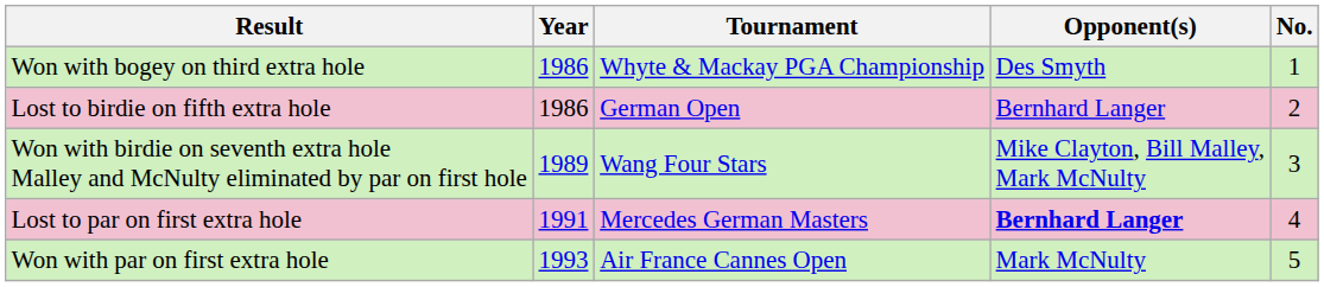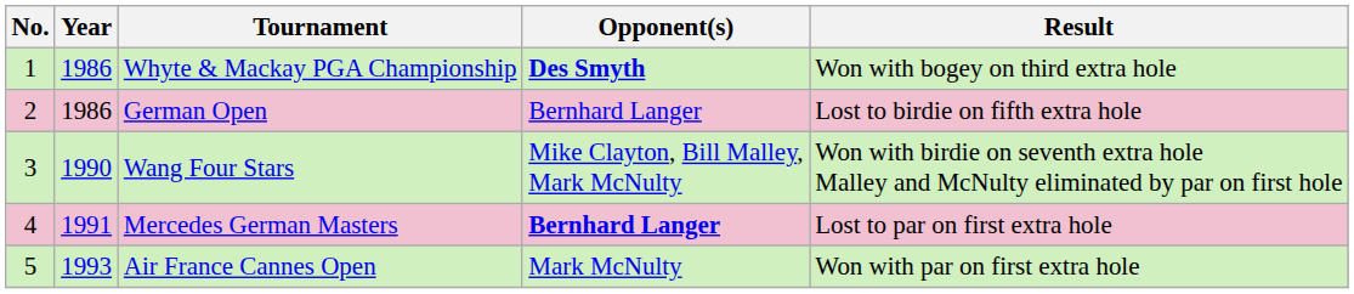 <table class="wikitable" style="font-size:95%;">
 <tr>
-<th>Result</th>
+<th>No.</th>
 <th>Year</th>
 <th>Tournament</th>
 <th>Opponent(s)</th>
-<th>No.</th>
+<th>Result</th>
 </tr>
 <tr style="background:#D0F0C0;">
-<td>Won with bogey on third extra hole</td>
+<td align=center>1</td>
 <td><a href='#'>1986</a></td>
 <td><a href='#'>Whyte & Mackay PGA Championship</a></td>
-<td> <a href='#'>Des Smyth</a></td>
-<td align=center>1</td>
+<td><strong> <a href='#'>Des Smyth</a></strong></td>
+<td>Won with bogey on third extra hole</td>
 </tr>
 <tr style="background:#F2C1D1;">
-<td>Lost to birdie on fifth extra hole</td>
+<td align=center>2</td>
 <td>1986</td>
 <td><a href='#'>German Open</a></td>
 <td> <a href='#'>Bernhard Langer</a></td>
-<td align=center>2</td>
+<td>Lost to birdie on fifth extra hole</td>
 </tr>
 <tr style="background:#D0F0C0;">
-<td>Won with birdie on seventh extra hole<br>Malley and McNulty eliminated by par on first hole</td>
-<td><a href='#'>1989</a></td>
+<td align=center>3</td>
+<td><a href='#'>1990</a></td>
 <td><a href='#'>Wang Four Stars</a></td>
 <td> <a href='#'>Mike Clayton</a>,  <a href='#'>Bill Malley</a>,<br> <a href='#'>Mark McNulty</a></td>
-<td align=center>3</td>
+<td>Won with birdie on seventh extra hole<br>Malley and McNulty eliminated by par on first hole</td>
 </tr>
 <tr style="background:#F2C1D1;">
-<td>Lost to par on first extra hole</td>
+<td align=center>4</td>
 <td><a href='#'>1991</a></td>
 <td><a href='#'>Mercedes German Masters</a></td>
 <td><strong> <a href='#'>Bernhard Langer</a></strong></td>
-<td align=center>4</td>
+<td>Lost to par on first extra hole</td>
 </tr>
 <tr style="background:#D0F0C0;">
-<td>Won with par on first extra hole</td>
+<td align=center>5</td>
 <td><a href='#'>1993</a></td>
 <td><a href='#'>Air France Cannes Open</a></td>
 <td> <a href='#'>Mark McNulty</a></td>
-<td align=center>5</td>
+<td>Won with par on first extra hole</td>
 </tr>
 </table>
